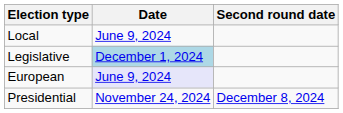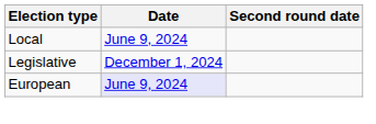 <table class="wikitable">
 <tr>
 <th>Election type</th>
 <th>Date</th>
 <th>Second round date</th>
 </tr>
 <tr>
 <td>Local</td>
 <td><a href='#'>June 9, 2024</a></td>
 <td></td>
 </tr>
 <tr>
 <td>Legislative</td>
-<td style="background: lightblue;"><a href='#'>December 1, 2024</a></td>
+<td><a href='#'>December 1, 2024</a></td>
 <td></td>
 </tr>
 <tr>
 <td>European</td>
 <td style="background: lavender;"><a href='#'>June 9, 2024</a></td>
 <td></td>
 </tr>
-<tr>
-<td>Presidential</td>
-<td><a href='#'>November 24, 2024</a></td>
-<td><a href='#'>December 8, 2024</a></td>
-</tr>
 </table>
